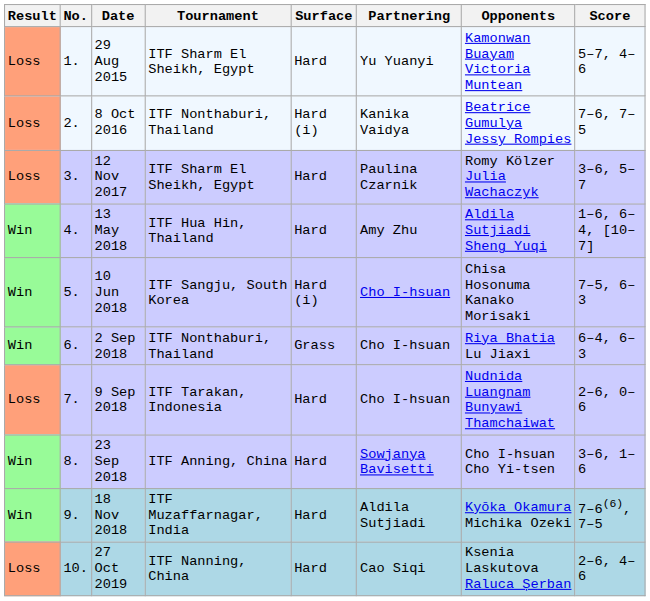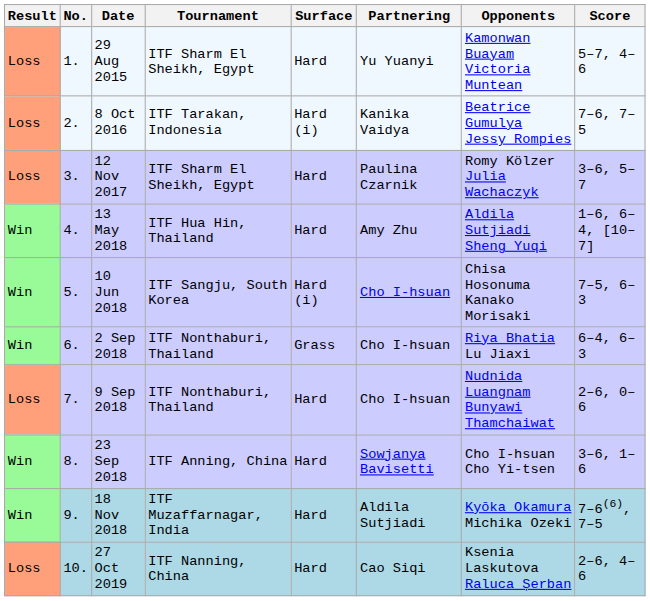 <table class="sortable wikitable">
 <tr>
 <th>Result</th>
 <th>No.</th>
 <th>Date</th>
 <th>Tournament</th>
 <th>Surface</th>
 <th>Partnering</th>
 <th>Opponents</th>
 <th class="unsortable">Score</th>
 </tr>
 <tr style="background:#f0f8ff;">
 <td bgcolor="FFA07A">Loss</td>
 <td>1.</td>
 <td>29 Aug 2015</td>
 <td>ITF Sharm El Sheikh, Egypt</td>
 <td>Hard</td>
 <td> Yu Yuanyi</td>
 <td> <a href='#'>Kamonwan Buayam</a> <br>  <a href='#'>Victoria Muntean</a></td>
 <td>5–7, 4–6</td>
 </tr>
 <tr style="background:#f0f8ff;">
 <td bgcolor="FFA07A">Loss</td>
 <td>2.</td>
 <td>8 Oct 2016</td>
-<td>ITF Nonthaburi, Thailand</td>
+<td>ITF Tarakan, Indonesia</td>
 <td>Hard (i)</td>
 <td> Kanika Vaidya</td>
 <td> <a href='#'>Beatrice Gumulya</a> <br>  <a href='#'>Jessy Rompies</a></td>
 <td>7–6, 7–5</td>
 </tr>
 <tr style="background:#ccf;">
 <td bgcolor="FFA07A">Loss</td>
 <td>3.</td>
 <td>12 Nov 2017</td>
 <td>ITF Sharm El Sheikh, Egypt</td>
 <td>Hard</td>
 <td> Paulina Czarnik</td>
 <td> Romy Kölzer <br>  <a href='#'>Julia Wachaczyk</a></td>
 <td>3–6, 5–7</td>
 </tr>
 <tr style="background:#ccf;">
 <td style="background:#98fb98;">Win</td>
 <td>4.</td>
 <td>13 May 2018</td>
 <td>ITF Hua Hin, Thailand</td>
 <td>Hard</td>
 <td> Amy Zhu</td>
 <td> <a href='#'>Aldila Sutjiadi</a> <br>  <a href='#'>Sheng Yuqi</a></td>
 <td>1–6, 6–4, [10–7]</td>
 </tr>
 <tr style="background:#ccf;">
 <td style="background:#98fb98;">Win</td>
 <td>5.</td>
 <td>10 Jun 2018</td>
 <td>ITF Sangju, South Korea</td>
 <td>Hard (i)</td>
 <td> <a href='#'>Cho I-hsuan</a></td>
 <td> Chisa Hosonuma <br>  Kanako Morisaki</td>
 <td>7–5, 6–3</td>
 </tr>
 <tr style="background:#ccf;">
 <td style="background:#98fb98;">Win</td>
 <td>6.</td>
 <td>2 Sep 2018</td>
 <td>ITF Nonthaburi, Thailand</td>
 <td>Grass</td>
 <td> Cho I-hsuan</td>
 <td> <a href='#'>Riya Bhatia</a> <br>  Lu Jiaxi</td>
 <td>6–4, 6–3</td>
 </tr>
 <tr style="background:#ccf;">
 <td bgcolor="FFA07A">Loss</td>
 <td>7.</td>
 <td>9 Sep 2018</td>
-<td>ITF Tarakan, Indonesia</td>
+<td>ITF Nonthaburi, Thailand</td>
 <td>Hard</td>
 <td> Cho I-hsuan</td>
 <td> <a href='#'>Nudnida Luangnam</a> <br>  <a href='#'>Bunyawi Thamchaiwat</a></td>
 <td>2–6, 0–6</td>
 </tr>
 <tr style="background:#ccf;">
 <td style="background:#98fb98;">Win</td>
 <td>8.</td>
 <td>23 Sep 2018</td>
 <td>ITF Anning, China</td>
 <td>Hard</td>
 <td> <a href='#'>Sowjanya Bavisetti</a></td>
 <td> Cho I-hsuan <br>  Cho Yi-tsen</td>
 <td>3–6, 1–6</td>
 </tr>
 <tr style="background:lightblue;">
 <td style="background:#98fb98;">Win</td>
 <td>9.</td>
 <td>18 Nov 2018</td>
 <td>ITF Muzaffarnagar, India</td>
 <td>Hard</td>
 <td> Aldila Sutjiadi</td>
 <td> <a href='#'>Kyōka Okamura</a> <br>  Michika Ozeki</td>
 <td>7–6<sup>(6)</sup>, 7–5</td>
 </tr>
 <tr style="background:lightblue;">
 <td bgcolor="FFA07A">Loss</td>
 <td>10.</td>
 <td>27 Oct 2019</td>
 <td>ITF Nanning, China</td>
 <td>Hard</td>
 <td> Cao Siqi</td>
 <td> Ksenia Laskutova <br>  <a href='#'>Raluca Șerban</a></td>
 <td>2–6, 4–6</td>
 </tr>
 </table>
